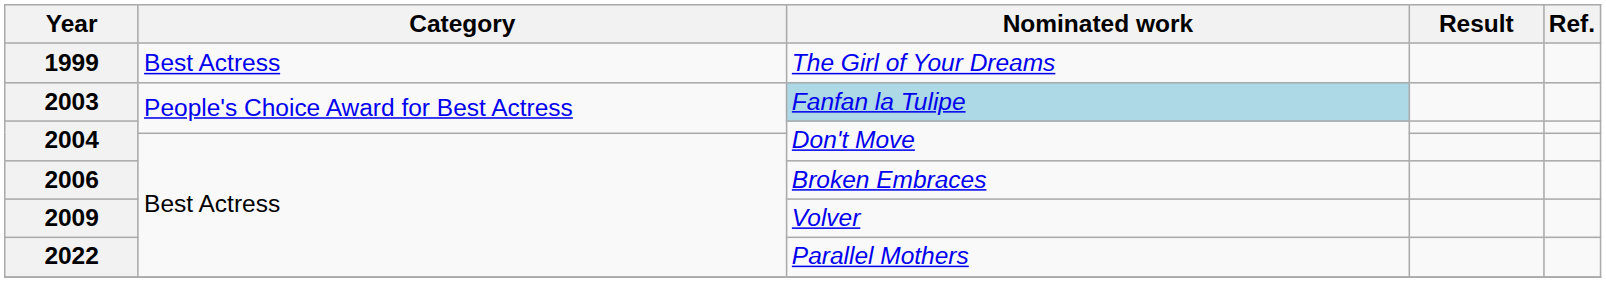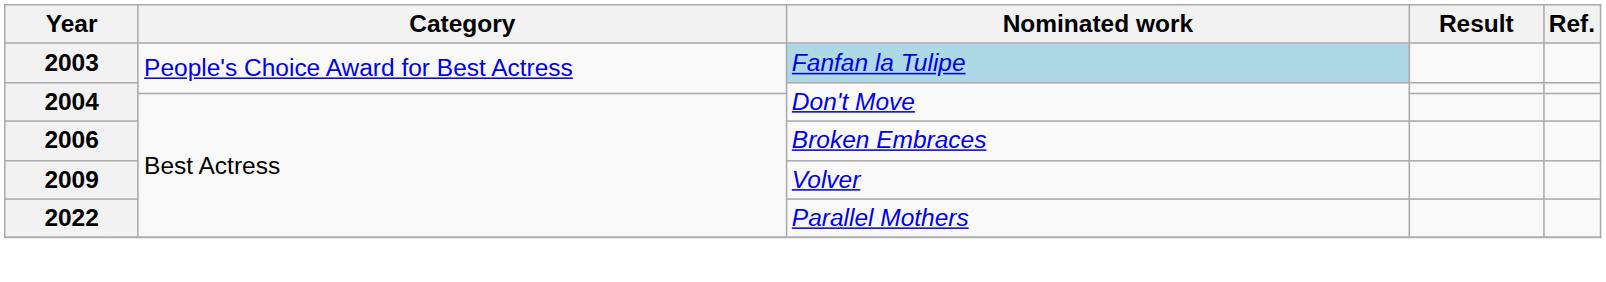 <table class=wikitable>
 <tr>
 <th scope="col" style="width:5em;">Year</th>
 <th scope="col" style="width:26em;">Category</th>
 <th scope="col" style="width:25em;">Nominated work</th>
 <th scope="col" style="width:5em;">Result</th>
 <th>Ref.</th>
-</tr>
-<tr>
-<th style="text-align:center;">1999</th>
-<td><a href='#'>Best Actress</a></td>
-<td><em><a href='#'>The Girl of Your Dreams</a></em></td>
-<td></td>
-<td></td>
 </tr>
 <tr>
 <th style="text-align:center;">2003</th>
 <td rowspan="2"><a href='#'>People's Choice Award for Best Actress</a></td>
 <td style="background: lightblue;"><em><a href='#'>Fanfan la Tulipe</a></em></td>
 <td></td>
 <td></td>
 </tr>
 <tr>
 <th style="text-align:center;", rowspan="2">2004</th>
 <td rowspan="2"><em><a href='#'>Don't Move</a></em></td>
 <td></td>
 <td></td>
 </tr>
 <tr>
 <td rowspan="4">Best Actress</td>
 <td></td>
 <td></td>
 </tr>
 <tr>
 <th style="text-align:center;">2006</th>
 <td><em><a href='#'>Broken Embraces</a></em></td>
 <td></td>
 <td></td>
 </tr>
 <tr>
 <th style="text-align:center;">2009</th>
 <td><em><a href='#'>Volver</a></em></td>
 <td></td>
 <td></td>
 </tr>
 <tr>
 <th style="text-align:center;">2022</th>
 <td><em><a href='#'>Parallel Mothers</a></em></td>
 <td></td>
 <td></td>
 </tr>
 <tr>
 </tr>
 </table>
